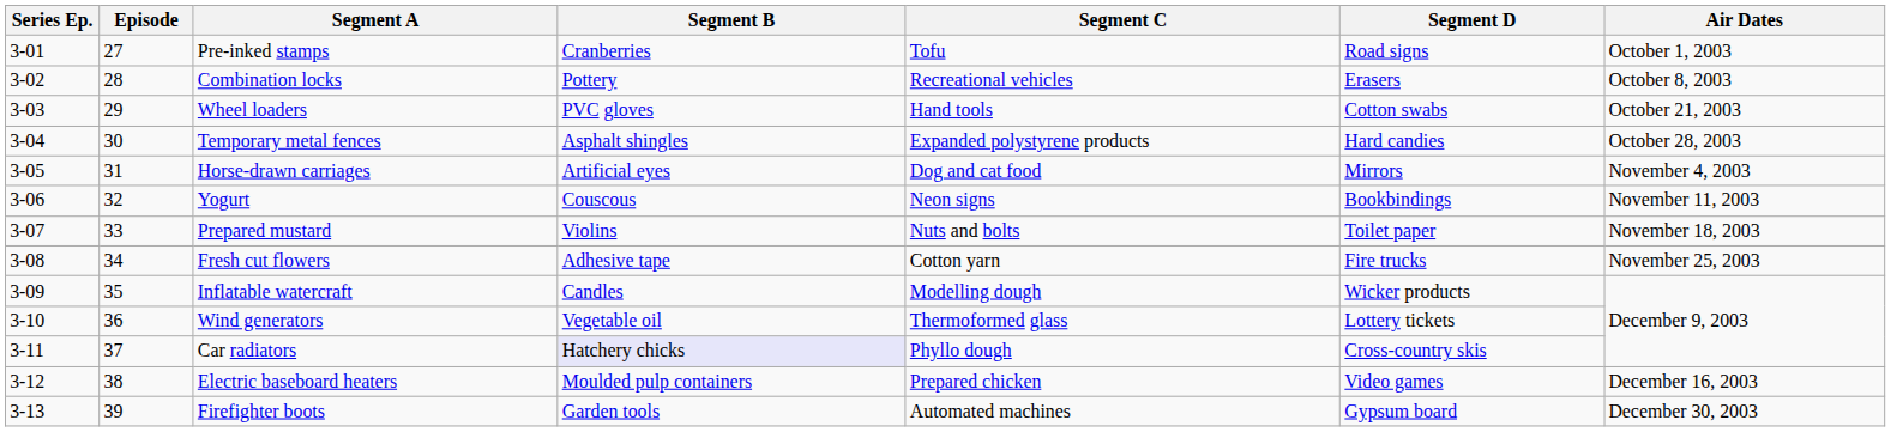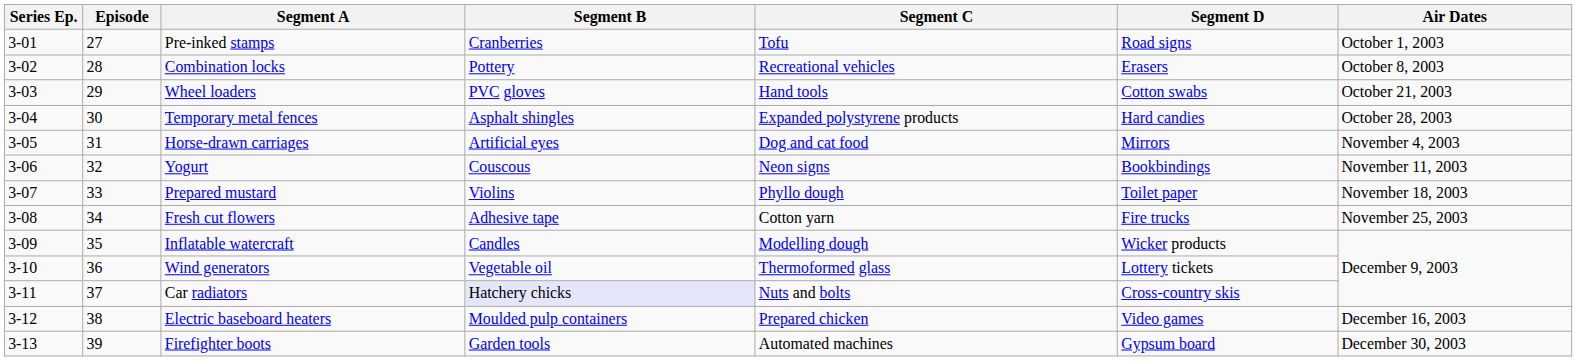 <table class="wikitable" style="width:100%;">
 <tr>
 <th style="width:5%;">Series Ep.</th>
 <th style="width:5%;">Episode</th>
 <th>Segment A</th>
 <th>Segment B</th>
 <th>Segment C</th>
 <th>Segment D</th>
 <th>Air Dates</th>
 </tr>
 <tr>
 <td>3-01</td>
 <td>27</td>
 <td>Pre-inked <a href='#'>stamps</a></td>
 <td><a href='#'>Cranberries</a></td>
 <td><a href='#'>Tofu</a></td>
 <td><a href='#'>Road signs</a></td>
 <td>October 1, 2003</td>
 </tr>
 <tr>
 <td>3-02</td>
 <td>28</td>
 <td><a href='#'>Combination locks</a></td>
 <td><a href='#'>Pottery</a></td>
 <td><a href='#'>Recreational vehicles</a></td>
 <td><a href='#'>Erasers</a></td>
 <td>October 8, 2003</td>
 </tr>
 <tr>
 <td>3-03</td>
 <td>29</td>
 <td><a href='#'>Wheel loaders</a></td>
 <td><a href='#'>PVC</a> <a href='#'>gloves</a></td>
 <td><a href='#'>Hand tools</a></td>
 <td><a href='#'>Cotton swabs</a></td>
 <td>October 21, 2003</td>
 </tr>
 <tr>
 <td>3-04</td>
 <td>30</td>
 <td><a href='#'>Temporary metal fences</a></td>
 <td><a href='#'>Asphalt shingles</a></td>
 <td><a href='#'>Expanded polystyrene</a> products</td>
 <td><a href='#'>Hard candies</a></td>
 <td>October 28, 2003</td>
 </tr>
 <tr>
 <td>3-05</td>
 <td>31</td>
 <td><a href='#'>Horse-drawn carriages</a></td>
 <td><a href='#'>Artificial eyes</a></td>
 <td><a href='#'>Dog and cat food</a></td>
 <td><a href='#'>Mirrors</a></td>
 <td>November 4, 2003</td>
 </tr>
 <tr>
 <td>3-06</td>
 <td>32</td>
 <td><a href='#'>Yogurt</a></td>
 <td><a href='#'>Couscous</a></td>
 <td><a href='#'>Neon signs</a></td>
 <td><a href='#'>Bookbindings</a></td>
 <td>November 11, 2003</td>
 </tr>
 <tr>
 <td>3-07</td>
 <td>33</td>
 <td><a href='#'>Prepared mustard</a></td>
 <td><a href='#'>Violins</a></td>
-<td><a href='#'>Nuts</a> and <a href='#'>bolts</a></td>
+<td><a href='#'>Phyllo dough</a></td>
 <td><a href='#'>Toilet paper</a></td>
 <td>November 18, 2003</td>
 </tr>
 <tr>
 <td>3-08</td>
 <td>34</td>
 <td><a href='#'>Fresh cut flowers</a></td>
 <td><a href='#'>Adhesive tape</a></td>
 <td>Cotton yarn</td>
 <td><a href='#'>Fire trucks</a></td>
 <td>November 25, 2003</td>
 </tr>
 <tr>
 <td>3-09</td>
 <td>35</td>
 <td><a href='#'>Inflatable watercraft</a></td>
 <td><a href='#'>Candles</a></td>
 <td><a href='#'>Modelling dough</a></td>
 <td><a href='#'>Wicker</a> products</td>
 <td rowspan="3">December 9, 2003</td>
 </tr>
 <tr>
 <td>3-10</td>
 <td>36</td>
 <td><a href='#'>Wind generators</a></td>
 <td><a href='#'>Vegetable oil</a></td>
 <td><a href='#'>Thermoformed</a> <a href='#'>glass</a></td>
 <td><a href='#'>Lottery</a> tickets</td>
 </tr>
 <tr>
 <td>3-11</td>
 <td>37</td>
 <td>Car <a href='#'>radiators</a></td>
 <td style="background: lavender;">Hatchery chicks</td>
-<td><a href='#'>Phyllo dough</a></td>
+<td><a href='#'>Nuts</a> and <a href='#'>bolts</a></td>
 <td><a href='#'>Cross-country skis</a></td>
 </tr>
 <tr>
 <td>3-12</td>
 <td>38</td>
 <td><a href='#'>Electric baseboard heaters</a></td>
 <td><a href='#'>Moulded pulp containers</a></td>
 <td><a href='#'>Prepared chicken</a></td>
 <td><a href='#'>Video games</a></td>
 <td>December 16, 2003</td>
 </tr>
 <tr>
 <td>3-13</td>
 <td>39</td>
 <td><a href='#'>Firefighter boots</a></td>
 <td><a href='#'>Garden tools</a></td>
 <td>Automated machines</td>
 <td><a href='#'>Gypsum board</a></td>
 <td>December 30, 2003</td>
 </tr>
 </table>
